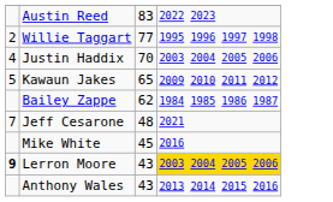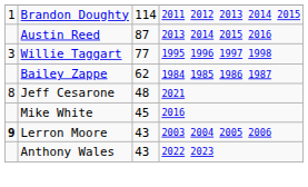 <table class="wikitable">
 <tr>
 </tr>
 <tr>
+<td>1</td>
+<td><a href='#'>Brandon Doughty</a></td>
+<td><abbr>114</abbr></td>
+<td style="font-size:80%;"><a href='#'>2011</a> <a href='#'>2012</a> <a href='#'>2013</a> <a href='#'>2014</a> <a href='#'>2015</a></td>
+</tr>
+<tr>
 <td></td>
 <td><a href='#'>Austin Reed</a></td>
-<td><abbr>83</abbr></td>
-<td style="font-size:80%;"><a href='#'>2022</a> <a href='#'>2023</a></td>
+<td><abbr>87</abbr></td>
+<td style="font-size:80%;"><a href='#'>2013</a> <a href='#'>2014</a> <a href='#'>2015</a> <a href='#'>2016</a></td>
 </tr>
 <tr>
-<td>2</td>
+<td>3</td>
 <td><a href='#'>Willie Taggart</a></td>
 <td><abbr>77</abbr></td>
 <td style="font-size:80%;"><a href='#'>1995</a> <a href='#'>1996</a> <a href='#'>1997</a> <a href='#'>1998</a></td>
-</tr>
-<tr>
-<td>4</td>
-<td>Justin Haddix</td>
-<td><abbr>70</abbr></td>
-<td style="font-size:80%;"><a href='#'>2003</a> <a href='#'>2004</a> <a href='#'>2005</a> <a href='#'>2006</a></td>
-</tr>
-<tr>
-<td>5</td>
-<td>Kawaun Jakes</td>
-<td><abbr>65</abbr></td>
-<td style="font-size:80%;"><a href='#'>2009</a> <a href='#'>2010</a> <a href='#'>2011</a> <a href='#'>2012</a></td>
 </tr>
 <tr>
 <td></td>
 <td><a href='#'>Bailey Zappe</a></td>
 <td><abbr>62</abbr></td>
 <td style="font-size:80%;"><a href='#'>1984</a> <a href='#'>1985</a> <a href='#'>1986</a> <a href='#'>1987</a></td>
 </tr>
 <tr>
-<td>7</td>
+<td>8</td>
 <td>Jeff Cesarone</td>
 <td><abbr>48</abbr></td>
 <td style="font-size:80%;"><a href='#'>2021</a></td>
 </tr>
 <tr>
 <td></td>
 <td>Mike White</td>
 <td><abbr>45</abbr></td>
 <td style="font-size:80%;"><a href='#'>2016</a></td>
 </tr>
 <tr>
 <td><strong>9</strong></td>
 <td>Lerron Moore</td>
 <td><abbr>43</abbr></td>
-<td style="background: gold; font-size:80%;"><a href='#'>2003</a> <a href='#'>2004</a> <a href='#'>2005</a> <a href='#'>2006</a></td>
+<td style="font-size:80%;"><a href='#'>2003</a> <a href='#'>2004</a> <a href='#'>2005</a> <a href='#'>2006</a></td>
 </tr>
 <tr>
 <td></td>
 <td>Anthony Wales</td>
 <td><abbr>43</abbr></td>
-<td style="font-size:80%;"><a href='#'>2013</a> <a href='#'>2014</a> <a href='#'>2015</a> <a href='#'>2016</a></td>
+<td style="font-size:80%;"><a href='#'>2022</a> <a href='#'>2023</a></td>
 </tr>
 </table>
